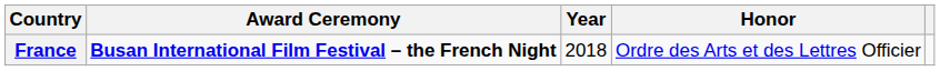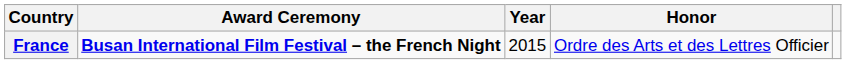 <table class="wikitable plainrowheaders sortable">
 <tr>
 <th scope="col">Country</th>
 <th>Award Ceremony</th>
 <th scope="col">Year</th>
 <th scope="col">Honor</th>
 <th class="unsortable" scope="col"></th>
 </tr>
 <tr>
 <th scope="row"><a href='#'>France</a></th>
 <td><strong><a href='#'>Busan International Film Festival</a> – the French Night</strong></td>
-<td>2018</td>
+<td>2015</td>
 <td><a href='#'>Ordre des Arts et des Lettres</a> Officier</td>
 <td></td>
 </tr>
 </table>
